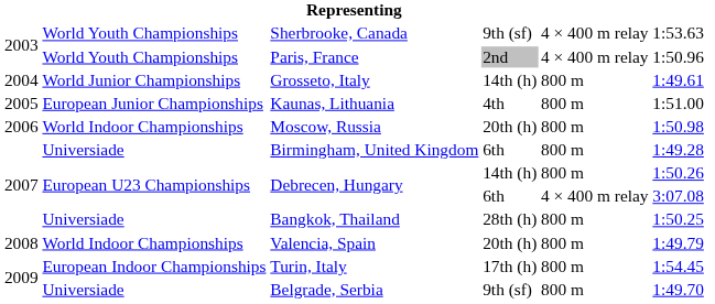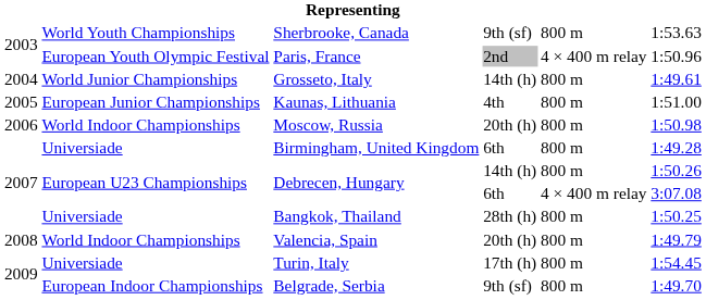 <table>
 <tr>
 <th colspan="6">Representing </th>
 </tr>
 <tr>
 <td rowspan=2>2003</td>
 <td><a href='#'>World Youth Championships</a></td>
 <td><a href='#'>Sherbrooke, Canada</a></td>
 <td>9th (sf)</td>
-<td>4 × 400 m relay</td>
+<td>800 m</td>
 <td>1:53.63</td>
 </tr>
 <tr>
-<td><a href='#'>World Youth Championships</a></td>
+<td><a href='#'>European Youth Olympic Festival</a></td>
 <td><a href='#'>Paris, France</a></td>
 <td bgcolor=silver>2nd</td>
 <td>4 × 400 m relay</td>
 <td>1:50.96</td>
 </tr>
 <tr>
 <td>2004</td>
 <td><a href='#'>World Junior Championships</a></td>
 <td><a href='#'>Grosseto, Italy</a></td>
 <td>14th (h)</td>
 <td>800 m</td>
 <td><a href='#'>1:49.61</a></td>
 </tr>
 <tr>
 <td>2005</td>
 <td><a href='#'>European Junior Championships</a></td>
 <td><a href='#'>Kaunas, Lithuania</a></td>
 <td>4th</td>
 <td>800 m</td>
 <td>1:51.00</td>
 </tr>
 <tr>
 <td>2006</td>
 <td><a href='#'>World Indoor Championships</a></td>
 <td><a href='#'>Moscow, Russia</a></td>
 <td>20th (h)</td>
 <td>800 m</td>
 <td><a href='#'>1:50.98</a></td>
 </tr>
 <tr>
 <td rowspan=4>2007</td>
 <td><a href='#'>Universiade</a></td>
 <td><a href='#'>Birmingham, United Kingdom</a></td>
 <td>6th</td>
 <td>800 m</td>
 <td><a href='#'>1:49.28</a></td>
 </tr>
 <tr>
 <td rowspan=2><a href='#'>European U23 Championships</a></td>
 <td rowspan=2><a href='#'>Debrecen, Hungary</a></td>
 <td>14th (h)</td>
 <td>800 m</td>
 <td><a href='#'>1:50.26</a></td>
 </tr>
 <tr>
 <td>6th</td>
 <td>4 × 400 m relay</td>
 <td><a href='#'>3:07.08</a></td>
 </tr>
 <tr>
 <td><a href='#'>Universiade</a></td>
 <td><a href='#'>Bangkok, Thailand</a></td>
 <td>28th (h)</td>
 <td>800 m</td>
 <td><a href='#'>1:50.25</a></td>
 </tr>
 <tr>
 <td>2008</td>
 <td><a href='#'>World Indoor Championships</a></td>
 <td><a href='#'>Valencia, Spain</a></td>
 <td>20th (h)</td>
 <td>800 m</td>
 <td><a href='#'>1:49.79</a></td>
 </tr>
 <tr>
 <td rowspan=2>2009</td>
-<td><a href='#'>European Indoor Championships</a></td>
+<td><a href='#'>Universiade</a></td>
 <td><a href='#'>Turin, Italy</a></td>
 <td>17th (h)</td>
 <td>800 m</td>
 <td><a href='#'>1:54.45</a></td>
 </tr>
 <tr>
-<td><a href='#'>Universiade</a></td>
+<td><a href='#'>European Indoor Championships</a></td>
 <td><a href='#'>Belgrade, Serbia</a></td>
 <td>9th (sf)</td>
 <td>800 m</td>
 <td><a href='#'>1:49.70</a></td>
 </tr>
 </table>
